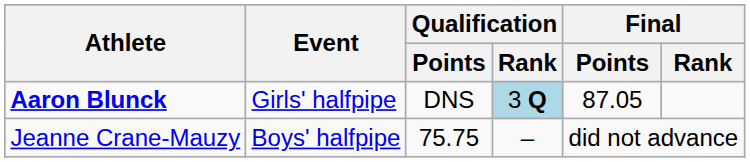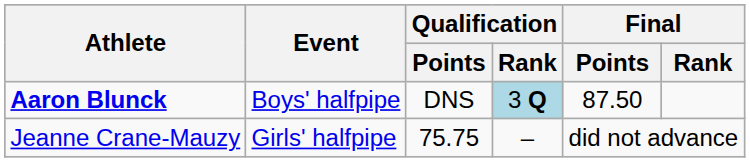 <table class="wikitable" style="font-size:90%;">
 <tr>
 <th rowspan=2>Athlete</th>
 <th rowspan=2>Event</th>
 <th colspan=2>Qualification</th>
 <th colspan=2>Final</th>
 </tr>
 <tr>
 <th>Points</th>
 <th>Rank</th>
 <th>Points</th>
 <th>Rank</th>
 </tr>
 <tr>
 <td><strong><a href='#'>Aaron Blunck</a></strong></td>
-<td><a href='#'>Girls' halfpipe</a></td>
+<td><a href='#'>Boys' halfpipe</a></td>
 <td align=center>DNS</td>
 <td align=center style="background: lightblue;">3 <strong>Q</strong></td>
-<td align=center>87.05</td>
+<td align=center>87.50</td>
 <td align=center></td>
 </tr>
 <tr>
 <td><a href='#'>Jeanne Crane-Mauzy</a></td>
-<td><a href='#'>Boys' halfpipe</a></td>
+<td><a href='#'>Girls' halfpipe</a></td>
 <td align=center>75.75</td>
 <td align=center>–</td>
 <td align=center colspan=2>did not advance</td>
 </tr>
 </table>
